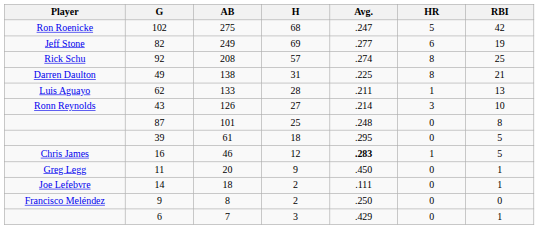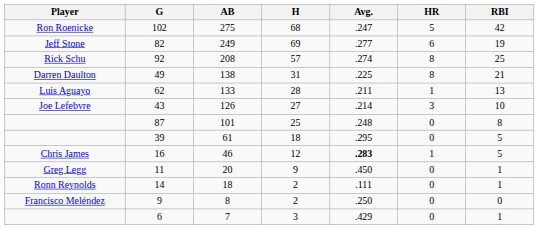 <table class="wikitable sortable">
 <tr>
 <th bgcolor="#DDDDFF" width="16%">Player</th>
 <th bgcolor="#DDDDFF" width="9%">G</th>
 <th bgcolor="#DDDDFF" width="9%">AB</th>
 <th bgcolor="#DDDDFF" width="9%">H</th>
 <th bgcolor="#DDDDFF" width="9%">Avg.</th>
 <th bgcolor="#DDDDFF" width="9%">HR</th>
 <th bgcolor="#DDDDFF" width="9%">RBI</th>
 </tr>
 <tr align="center">
 <td><a href='#'>Ron Roenicke</a></td>
 <td>102</td>
 <td>275</td>
 <td>68</td>
 <td>.247</td>
 <td>5</td>
 <td>42</td>
 </tr>
 <tr align="center">
 <td><a href='#'>Jeff Stone</a></td>
 <td>82</td>
 <td>249</td>
 <td>69</td>
 <td>.277</td>
 <td>6</td>
 <td>19</td>
 </tr>
 <tr align="center">
 <td><a href='#'>Rick Schu</a></td>
 <td>92</td>
 <td>208</td>
 <td>57</td>
 <td>.274</td>
 <td>8</td>
 <td>25</td>
 </tr>
 <tr align="center">
 <td><a href='#'>Darren Daulton</a></td>
 <td>49</td>
 <td>138</td>
 <td>31</td>
 <td>.225</td>
 <td>8</td>
 <td>21</td>
 </tr>
 <tr align="center">
 <td><a href='#'>Luis Aguayo</a></td>
 <td>62</td>
 <td>133</td>
 <td>28</td>
 <td>.211</td>
 <td>1</td>
 <td>13</td>
 </tr>
 <tr align="center">
-<td><a href='#'>Ronn Reynolds</a></td>
+<td><a href='#'>Joe Lefebvre</a></td>
 <td>43</td>
 <td>126</td>
 <td>27</td>
 <td>.214</td>
 <td>3</td>
 <td>10</td>
 </tr>
 <tr align="center">
 <td></td>
 <td>87</td>
 <td>101</td>
 <td>25</td>
 <td>.248</td>
 <td>0</td>
 <td>8</td>
 </tr>
 <tr align="center">
 <td></td>
 <td>39</td>
 <td>61</td>
 <td>18</td>
 <td>.295</td>
 <td>0</td>
 <td>5</td>
 </tr>
 <tr align="center">
 <td><a href='#'>Chris James</a></td>
 <td>16</td>
 <td>46</td>
 <td>12</td>
 <td><strong>.283</strong></td>
 <td>1</td>
 <td>5</td>
 </tr>
 <tr align="center">
 <td><a href='#'>Greg Legg</a></td>
 <td>11</td>
 <td>20</td>
 <td>9</td>
 <td>.450</td>
 <td>0</td>
 <td>1</td>
 </tr>
 <tr align="center">
-<td><a href='#'>Joe Lefebvre</a></td>
+<td><a href='#'>Ronn Reynolds</a></td>
 <td>14</td>
 <td>18</td>
 <td>2</td>
 <td>.111</td>
 <td>0</td>
 <td>1</td>
 </tr>
 <tr align="center">
 <td><a href='#'>Francisco Meléndez</a></td>
 <td>9</td>
 <td>8</td>
 <td>2</td>
 <td>.250</td>
 <td>0</td>
 <td>0</td>
 </tr>
 <tr align="center">
 <td></td>
 <td>6</td>
 <td>7</td>
 <td>3</td>
 <td>.429</td>
 <td>0</td>
 <td>1</td>
 </tr>
 </table>
